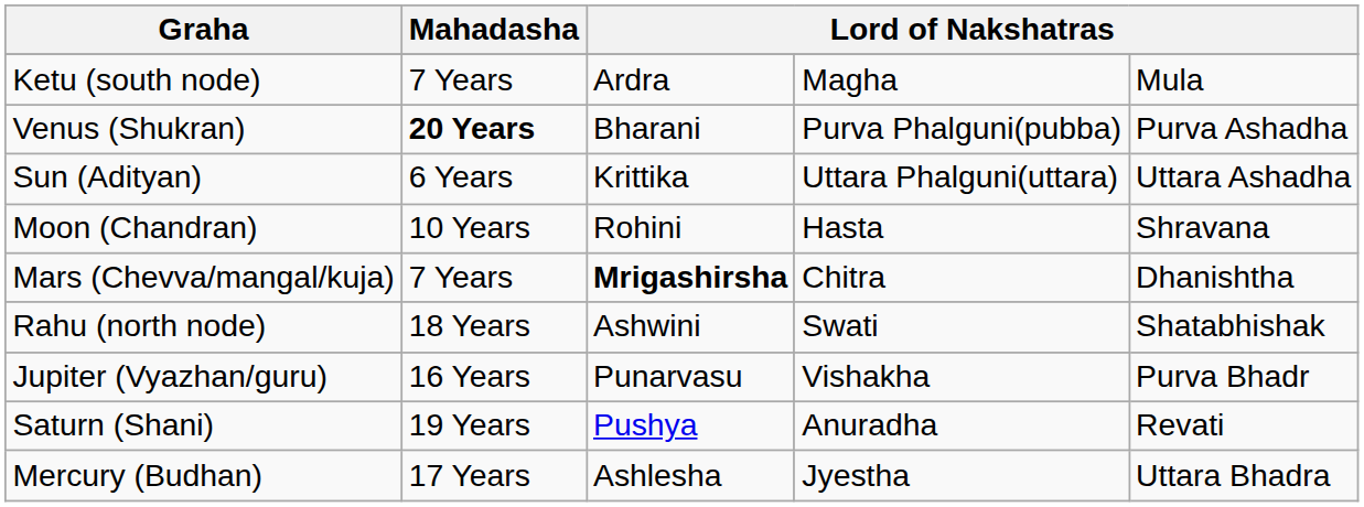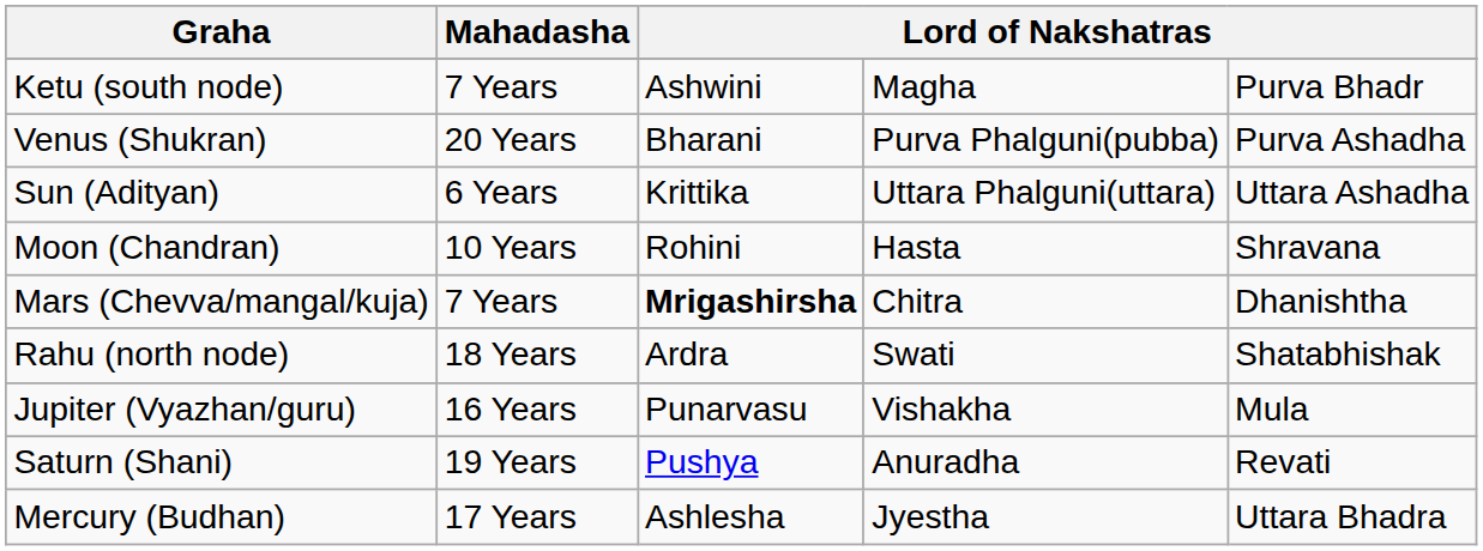 <table class="wikitable">
 <tr>
 <th>Graha</th>
 <th>Mahadasha</th>
 <th colspan="3">Lord of Nakshatras</th>
 </tr>
 <tr>
 </tr>
 <tr>
 <td>Ketu (south node)</td>
 <td>7 Years</td>
-<td>Ardra</td>
+<td>Ashwini</td>
 <td>Magha</td>
-<td>Mula</td>
+<td>Purva Bhadr</td>
 </tr>
 <tr>
 <td>Venus (Shukran)</td>
-<td><strong>20 Years</strong></td>
+<td>20 Years</td>
 <td>Bharani</td>
 <td>Purva Phalguni(pubba)</td>
 <td>Purva Ashadha</td>
 </tr>
 <tr>
 <td>Sun (Adityan)</td>
 <td>6 Years</td>
 <td>Krittika</td>
 <td>Uttara Phalguni(uttara)</td>
 <td>Uttara Ashadha</td>
 </tr>
 <tr>
 <td>Moon (Chandran)</td>
 <td>10 Years</td>
 <td>Rohini</td>
 <td>Hasta</td>
 <td>Shravana</td>
 </tr>
 <tr>
 <td>Mars (Chevva/mangal/kuja)</td>
 <td>7 Years</td>
 <td><strong>Mrigashirsha</strong></td>
 <td>Chitra</td>
 <td>Dhanishtha</td>
 </tr>
 <tr>
 <td>Rahu (north node)</td>
 <td>18 Years</td>
-<td>Ashwini</td>
+<td>Ardra</td>
 <td>Swati</td>
 <td>Shatabhishak</td>
 </tr>
 <tr>
 <td>Jupiter (Vyazhan/guru)</td>
 <td>16 Years</td>
 <td>Punarvasu</td>
 <td>Vishakha</td>
-<td>Purva Bhadr</td>
+<td>Mula</td>
 </tr>
 <tr>
 <td>Saturn (Shani)</td>
 <td>19 Years</td>
 <td><a href='#'>Pushya</a></td>
 <td>Anuradha</td>
 <td>Revati</td>
 </tr>
 <tr>
 <td>Mercury (Budhan)</td>
 <td>17 Years</td>
 <td>Ashlesha</td>
 <td>Jyestha</td>
 <td>Uttara Bhadra</td>
 </tr>
 </table>
